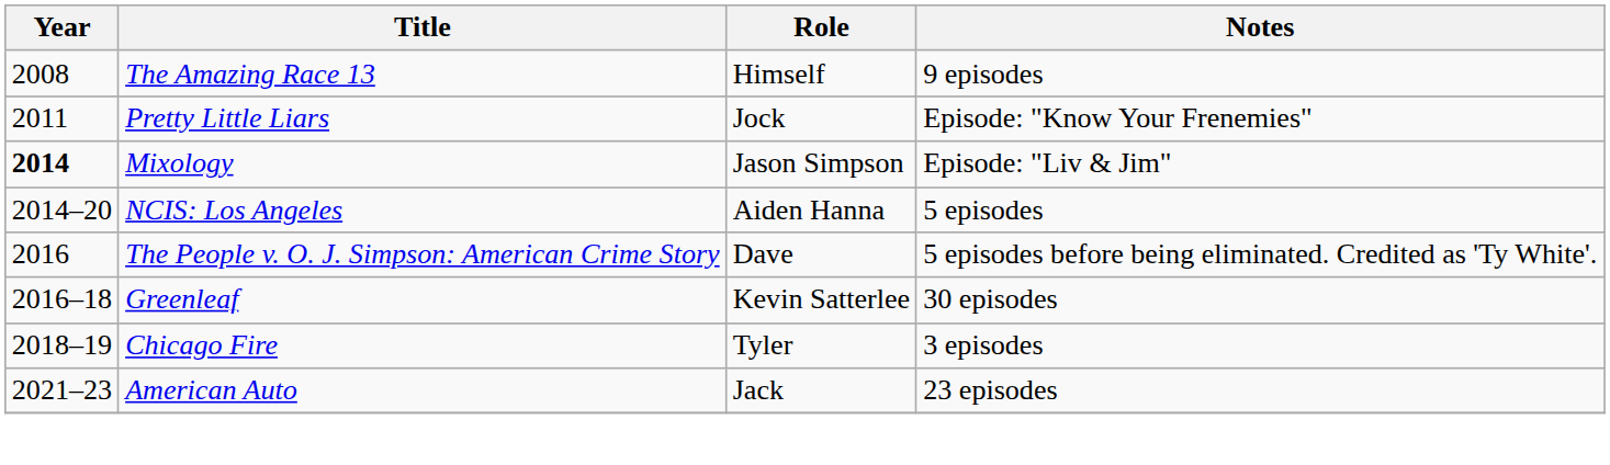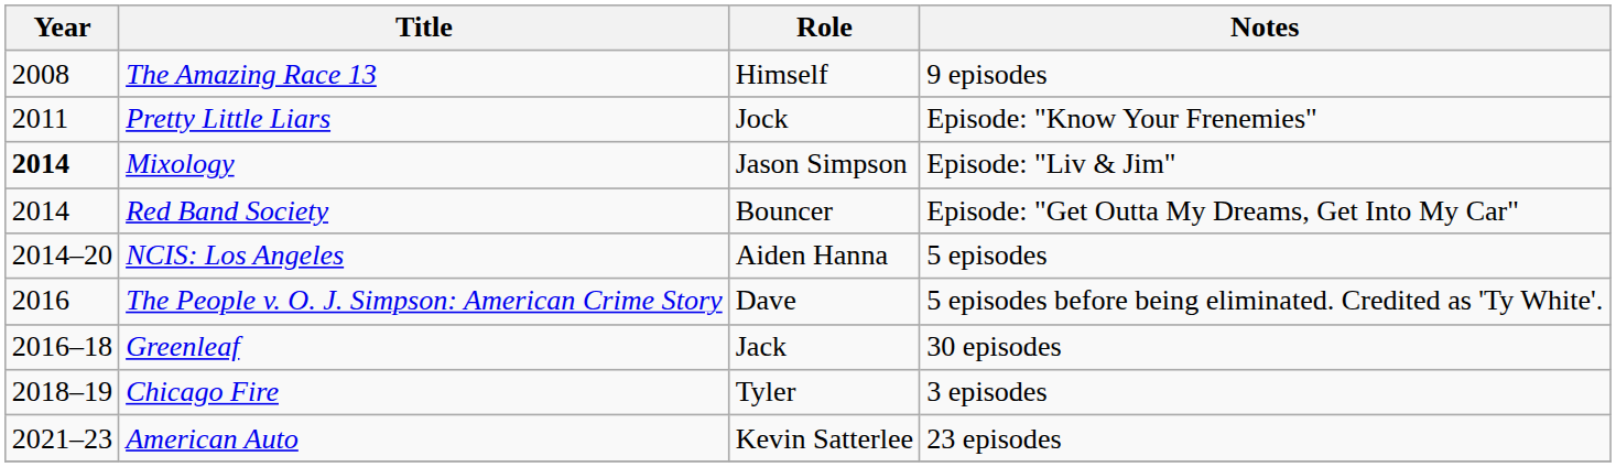 <table class="wikitable sortable">
 <tr>
 <th>Year</th>
 <th>Title</th>
 <th>Role</th>
 <th class="unsortable">Notes</th>
 </tr>
 <tr>
 <td>2008</td>
 <td><em><a href='#'>The Amazing Race 13</a></em></td>
 <td>Himself</td>
 <td>9 episodes</td>
 </tr>
 <tr>
 <td>2011</td>
 <td><em><a href='#'>Pretty Little Liars</a></em></td>
 <td>Jock</td>
 <td>Episode: "Know Your Frenemies"</td>
 </tr>
 <tr>
 <td><strong>2014</strong></td>
 <td><em><a href='#'>Mixology</a></em></td>
 <td>Jason Simpson</td>
 <td>Episode: "Liv & Jim"</td>
 </tr>
 <tr>
+<td>2014</td>
+<td><em><a href='#'>Red Band Society</a></em></td>
+<td>Bouncer</td>
+<td>Episode: "Get Outta My Dreams, Get Into My Car"</td>
+</tr>
+<tr>
 <td>2014–20</td>
 <td><em><a href='#'>NCIS: Los Angeles</a></em></td>
 <td>Aiden Hanna</td>
 <td>5 episodes</td>
 </tr>
 <tr>
 <td>2016</td>
 <td><em><a href='#'>The People v. O. J. Simpson: American Crime Story</a></em></td>
 <td>Dave</td>
 <td>5 episodes before being eliminated. Credited as 'Ty White'.</td>
 </tr>
 <tr>
 <td>2016–18</td>
 <td><em><a href='#'>Greenleaf</a></em></td>
-<td>Kevin Satterlee</td>
+<td>Jack</td>
 <td>30 episodes</td>
 </tr>
 <tr>
 <td>2018–19</td>
 <td><em><a href='#'>Chicago Fire</a></em></td>
 <td>Tyler</td>
 <td>3 episodes</td>
 </tr>
 <tr>
 <td>2021–23</td>
 <td><em><a href='#'>American Auto</a></em></td>
-<td>Jack</td>
+<td>Kevin Satterlee</td>
 <td>23 episodes</td>
 </tr>
 <tr>
 </tr>
 </table>
